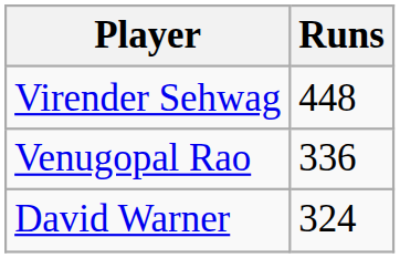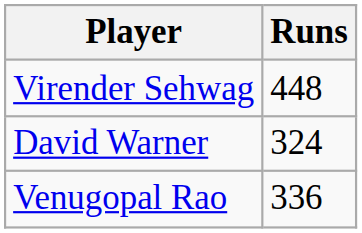 <table class="wikitable">
 <tr>
 <th>Player</th>
 <th>Runs</th>
 </tr>
 <tr>
 <td><a href='#'>Virender Sehwag</a></td>
 <td>448</td>
 </tr>
 <tr>
+<td><a href='#'>David Warner</a></td>
+<td>324</td>
+</tr>
+<tr>
 <td><a href='#'>Venugopal Rao</a></td>
 <td>336</td>
 </tr>
-<tr>
-<td><a href='#'>David Warner</a></td>
-<td>324</td>
-</tr>
 </table>
